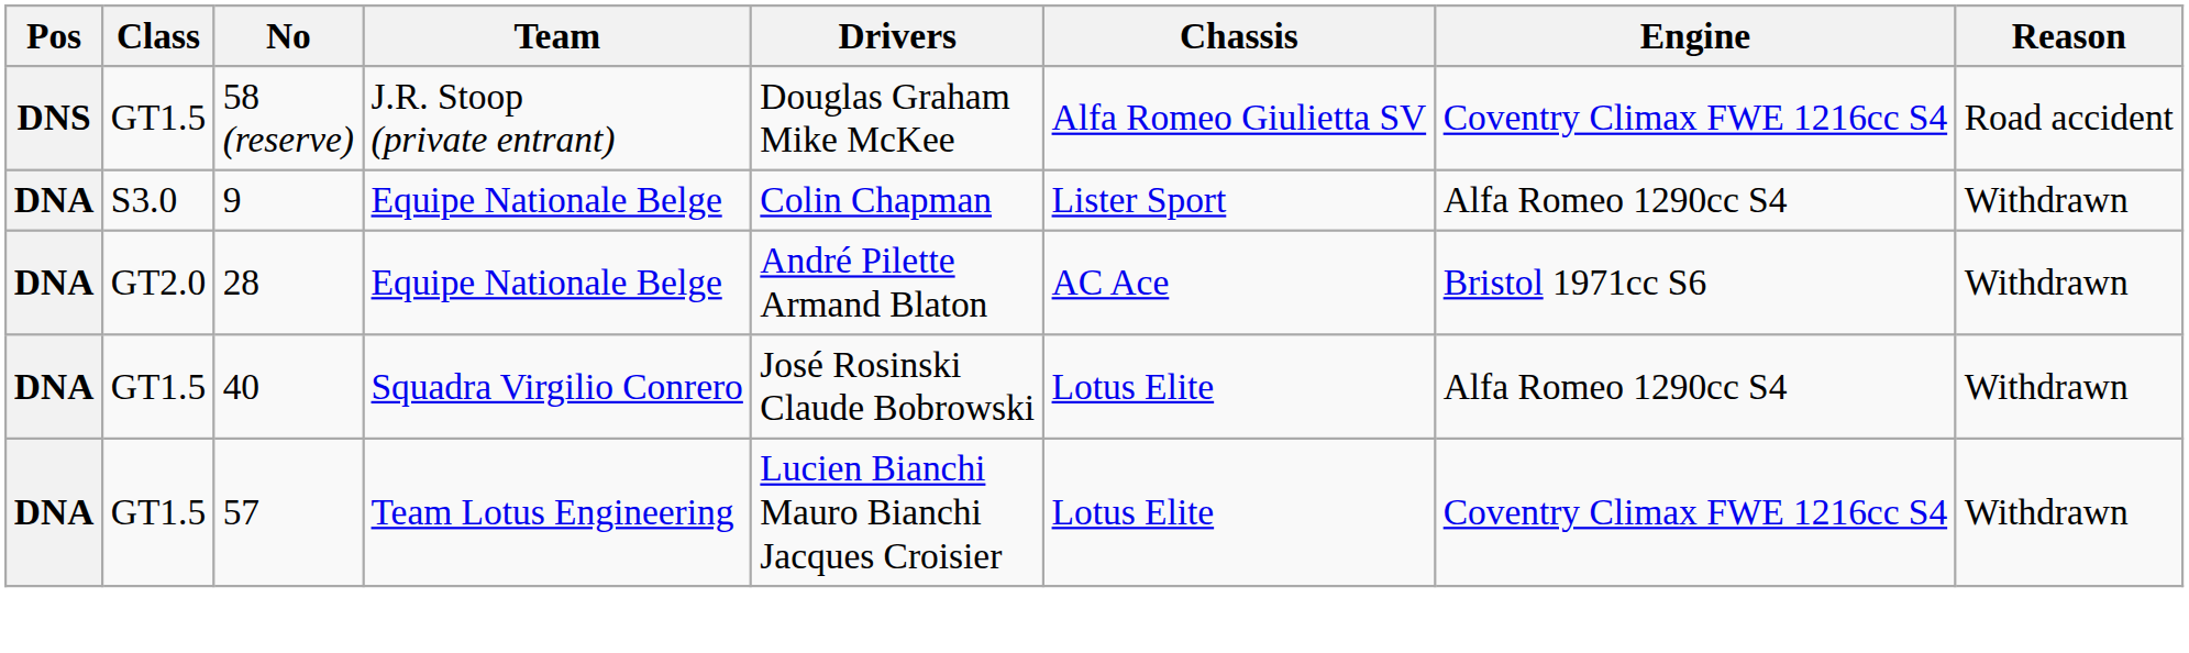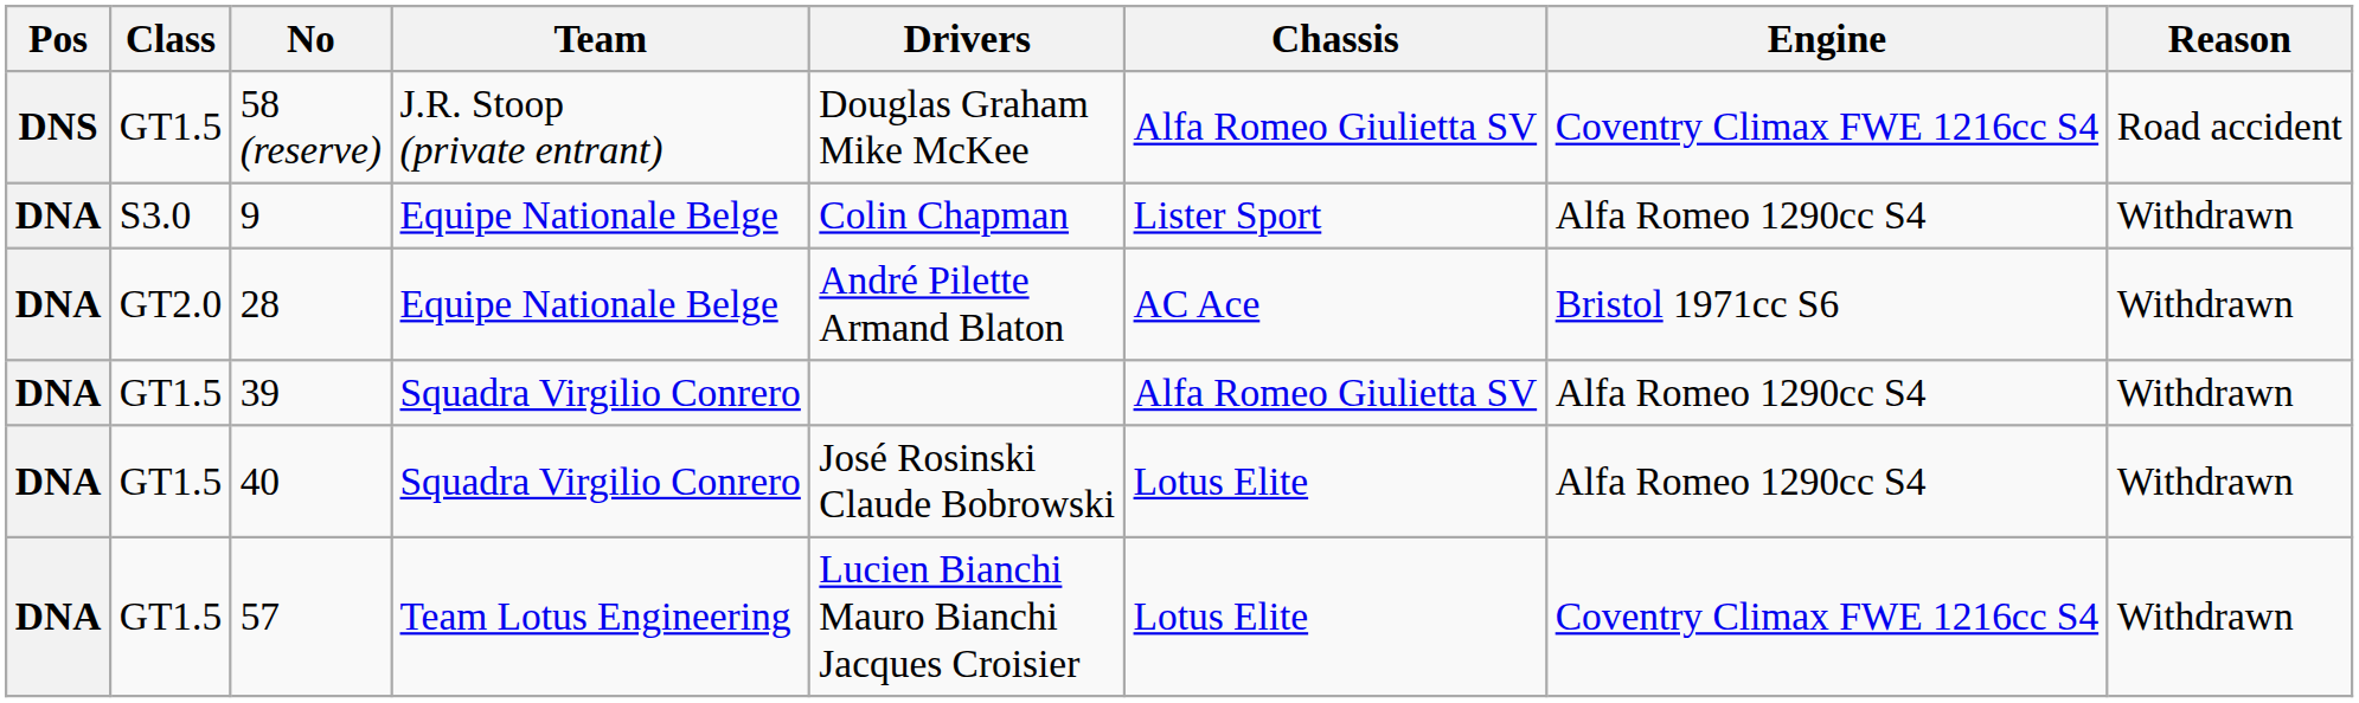 <table class="wikitable" style="font-size: 95%;">
 <tr>
 <th>Pos</th>
 <th>Class</th>
 <th>No</th>
 <th>Team</th>
 <th>Drivers</th>
 <th>Chassis</th>
 <th>Engine</th>
 <th>Reason</th>
 </tr>
 <tr>
 <th>DNS</th>
 <td>GT1.5</td>
 <td>58<br><em>(reserve)</em></td>
 <td> J.R. Stoop<br><em>(private entrant)</em></td>
 <td> Douglas Graham<br> Mike McKee</td>
 <td><a href='#'>Alfa Romeo Giulietta SV</a></td>
 <td><a href='#'>Coventry Climax FWE 1216cc S4</a></td>
 <td>Road accident</td>
 </tr>
 <tr>
 <th>DNA</th>
 <td>S3.0</td>
 <td>9</td>
 <td> <a href='#'>Equipe Nationale Belge</a></td>
 <td> <a href='#'>Colin Chapman</a></td>
 <td><a href='#'>Lister Sport</a></td>
 <td>Alfa Romeo 1290cc S4</td>
 <td>Withdrawn</td>
 </tr>
 <tr>
 <th>DNA</th>
 <td>GT2.0</td>
 <td>28</td>
 <td> <a href='#'>Equipe Nationale Belge</a></td>
 <td> <a href='#'>André Pilette</a><br> Armand Blaton</td>
 <td><a href='#'>AC Ace</a></td>
 <td><a href='#'>Bristol</a> 1971cc S6</td>
 <td>Withdrawn</td>
 </tr>
 <tr>
 <th>DNA</th>
 <td>GT1.5</td>
+<td>39</td>
+<td> <a href='#'>Squadra Virgilio Conrero</a></td>
+<td></td>
+<td><a href='#'>Alfa Romeo Giulietta SV</a></td>
+<td>Alfa Romeo 1290cc S4</td>
+<td>Withdrawn</td>
+</tr>
+<tr>
+<th>DNA</th>
+<td>GT1.5</td>
 <td>40</td>
 <td> <a href='#'>Squadra Virgilio Conrero</a></td>
 <td> José Rosinski<br> Claude Bobrowski</td>
 <td><a href='#'>Lotus Elite</a></td>
 <td>Alfa Romeo 1290cc S4</td>
 <td>Withdrawn</td>
 </tr>
 <tr>
 <th>DNA</th>
 <td>GT1.5</td>
 <td>57</td>
 <td> <a href='#'>Team Lotus Engineering</a></td>
 <td> <a href='#'>Lucien Bianchi</a><br> Mauro Bianchi<br> Jacques Croisier</td>
 <td><a href='#'>Lotus Elite</a></td>
 <td><a href='#'>Coventry Climax FWE 1216cc S4</a></td>
 <td>Withdrawn</td>
 </tr>
 </table>
